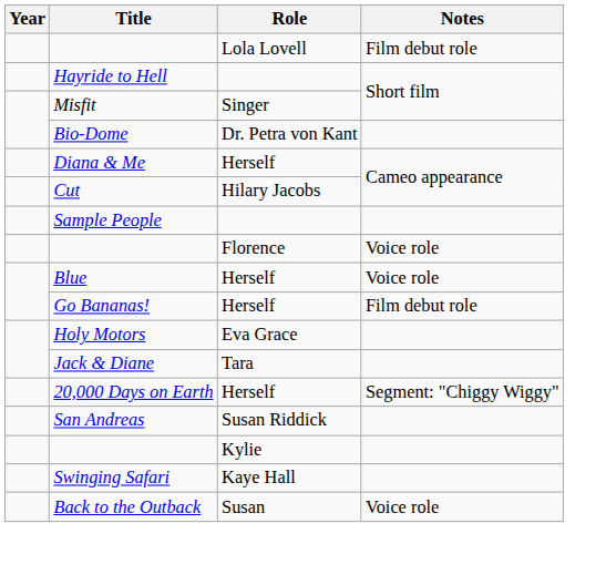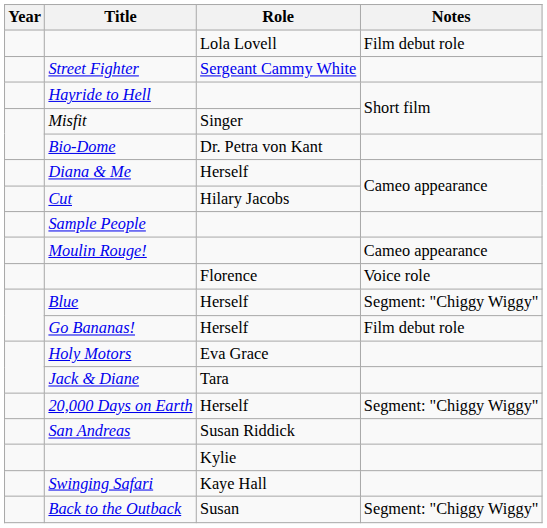 <table class="wikitable sortable">
 <tr>
 <th>Year</th>
 <th>Title</th>
 <th>Role</th>
 <th scope="col" class="unsortable">Notes</th>
 </tr>
 <tr>
 <td></td>
 <td><em></em></td>
 <td>Lola Lovell</td>
 <td>Film debut role</td>
+</tr>
+<tr>
+<td></td>
+<td><em><a href='#'>Street Fighter</a></em></td>
+<td><a href='#'>Sergeant Cammy White</a></td>
+<td></td>
 </tr>
 <tr>
 <td></td>
 <td><em><a href='#'>Hayride to Hell</a></em></td>
 <td></td>
 <td rowspan="2">Short film</td>
 </tr>
 <tr>
 <td rowspan="2"></td>
 <td><em>Misfit</em></td>
 <td>Singer</td>
 </tr>
 <tr>
 <td><em><a href='#'>Bio-Dome</a></em></td>
 <td>Dr. Petra von Kant</td>
 <td></td>
 </tr>
 <tr>
 <td></td>
 <td><em><a href='#'>Diana & Me</a></em></td>
 <td>Herself</td>
 <td rowspan="2">Cameo appearance</td>
 </tr>
 <tr>
 <td></td>
 <td><em><a href='#'>Cut</a></em></td>
 <td>Hilary Jacobs</td>
 </tr>
 <tr>
 <td></td>
 <td><em><a href='#'>Sample People</a></em></td>
 <td></td>
 <td></td>
 </tr>
 <tr>
 <td></td>
+<td><em><a href='#'>Moulin Rouge!</a></em></td>
+<td></td>
+<td>Cameo appearance</td>
+</tr>
+<tr>
+<td></td>
 <td><em></em></td>
 <td>Florence</td>
 <td>Voice role</td>
 </tr>
 <tr>
 <td rowspan="2"></td>
 <td><em><a href='#'>Blue</a></em></td>
 <td>Herself</td>
-<td>Voice role</td>
+<td>Segment: "Chiggy Wiggy"</td>
 </tr>
 <tr>
 <td><em><a href='#'>Go Bananas!</a></em></td>
 <td>Herself</td>
 <td>Film debut role</td>
 </tr>
 <tr>
 <td rowspan="2"></td>
 <td><em><a href='#'>Holy Motors</a></em></td>
 <td>Eva Grace</td>
 <td></td>
 </tr>
 <tr>
 <td><em><a href='#'>Jack & Diane</a></em></td>
 <td>Tara</td>
 <td></td>
 </tr>
 <tr>
 <td></td>
 <td><em><a href='#'>20,000 Days on Earth</a></em></td>
 <td>Herself</td>
 <td>Segment: "Chiggy Wiggy"</td>
 </tr>
 <tr>
 <td></td>
 <td><em><a href='#'>San Andreas</a></em></td>
 <td>Susan Riddick</td>
 <td></td>
 </tr>
 <tr>
 <td></td>
 <td><em></em></td>
 <td>Kylie</td>
 <td></td>
 </tr>
 <tr>
 <td></td>
 <td><em><a href='#'>Swinging Safari</a></em></td>
 <td>Kaye Hall</td>
 <td></td>
 </tr>
 <tr>
 <td></td>
 <td><em><a href='#'>Back to the Outback</a></em></td>
 <td>Susan</td>
-<td>Voice role</td>
+<td>Segment: "Chiggy Wiggy"</td>
 </tr>
 </table>
